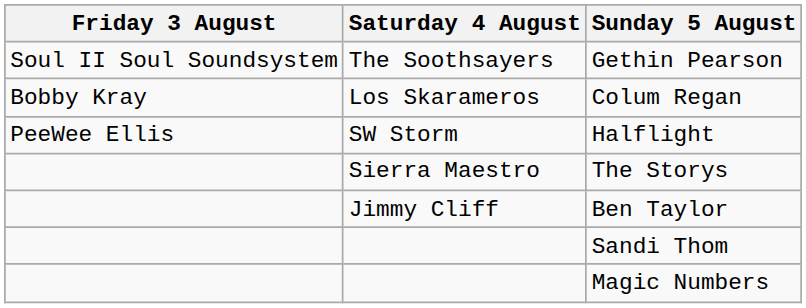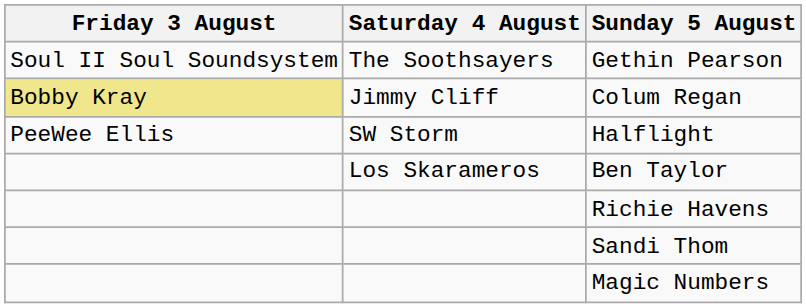 <table class="wikitable">
 <tr>
 <th>Friday 3 August</th>
 <th>Saturday 4 August</th>
 <th>Sunday 5 August</th>
 </tr>
 <tr>
 <td>Soul II Soul Soundsystem</td>
 <td>The Soothsayers</td>
 <td>Gethin Pearson</td>
 </tr>
 <tr>
-<td>Bobby Kray</td>
-<td>Los Skarameros</td>
+<td style="background: khaki;">Bobby Kray</td>
+<td>Jimmy Cliff</td>
 <td>Colum Regan</td>
 </tr>
 <tr>
 <td>PeeWee Ellis</td>
 <td>SW Storm</td>
 <td>Halflight</td>
 </tr>
 <tr>
 <td></td>
-<td>Sierra Maestro</td>
-<td>The Storys</td>
+<td>Los Skarameros</td>
+<td>Ben Taylor</td>
 </tr>
 <tr>
 <td></td>
-<td>Jimmy Cliff</td>
-<td>Ben Taylor</td>
+<td></td>
+<td>Richie Havens</td>
 </tr>
 <tr>
 <td></td>
 <td></td>
 <td>Sandi Thom</td>
 </tr>
 <tr>
 <td></td>
 <td></td>
 <td>Magic Numbers</td>
 </tr>
 </table>
